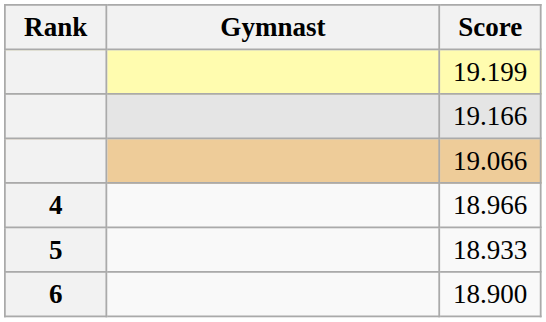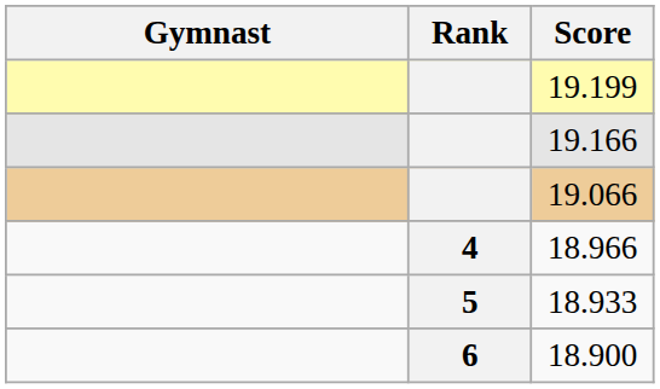 <table class="wikitable sortable" style="text-align:center; font-size:95%">
 <tr>
+<th scope="col" style="width:180px;">Gymnast</th>
 <th scope="col" style="width:50px;">Rank</th>
-<th scope="col" style="width:180px;">Gymnast</th>
 <th scope="col" style="width:50px;">Score</th>
 </tr>
 <tr style="background:#fffcaf;">
+<td style="text-align:left;"></td>
 <th scope=row style="text-align:center"></th>
-<td style="text-align:left;"></td>
 <td>19.199</td>
 </tr>
 <tr style="background:#e5e5e5;">
+<td style="text-align:left;"></td>
 <th scope=row style="text-align:center"></th>
-<td style="text-align:left;"></td>
 <td>19.166</td>
 </tr>
 <tr style="background:#ec9;">
+<td style="text-align:left;"></td>
 <th scope=row style="text-align:center"></th>
-<td style="text-align:left;"></td>
 <td>19.066</td>
 </tr>
 <tr>
+<td style="text-align:left;"></td>
 <th scope=row style="text-align:center">4</th>
-<td style="text-align:left;"></td>
 <td>18.966</td>
 </tr>
 <tr>
+<td style="text-align:left;"></td>
 <th scope=row style="text-align:center">5</th>
-<td style="text-align:left;"></td>
 <td>18.933</td>
 </tr>
 <tr>
+<td style="text-align:left;"></td>
 <th scope=row style="text-align:center">6</th>
-<td style="text-align:left;"></td>
 <td>18.900</td>
 </tr>
 </table>
